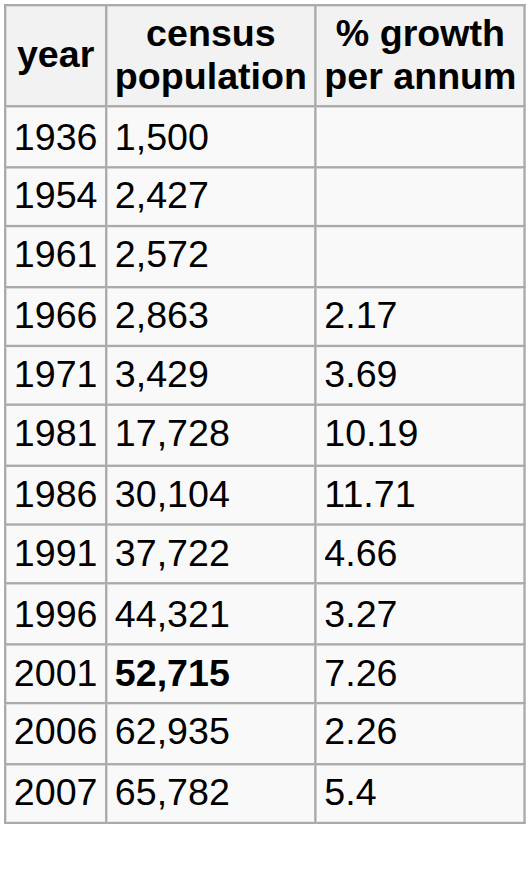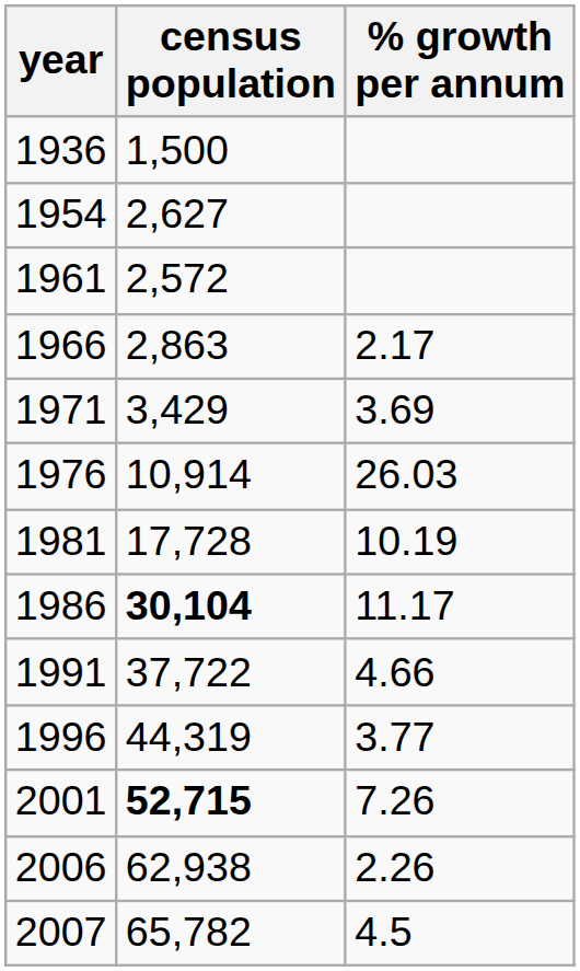 <table class="wikitable">
 <tr>
 <th>year</th>
 <th>census<br>population</th>
 <th>% growth<br>per annum</th>
 </tr>
 <tr>
 <td>1936</td>
 <td>1,500</td>
 <td></td>
 </tr>
 <tr>
 <td>1954</td>
-<td>2,427</td>
+<td>2,627</td>
 <td></td>
 </tr>
 <tr>
 <td>1961</td>
 <td>2,572</td>
 <td></td>
 </tr>
 <tr>
 <td>1966</td>
 <td>2,863</td>
 <td>2.17</td>
 </tr>
 <tr>
 <td>1971</td>
 <td>3,429</td>
 <td>3.69</td>
 </tr>
 <tr>
+<td>1976</td>
+<td>10,914</td>
+<td>26.03</td>
+</tr>
+<tr>
 <td>1981</td>
 <td>17,728</td>
 <td>10.19</td>
 </tr>
 <tr>
 <td>1986</td>
-<td>30,104</td>
-<td>11.71</td>
+<td><strong>30,104</strong></td>
+<td>11.17</td>
 </tr>
 <tr>
 <td>1991</td>
 <td>37,722</td>
 <td>4.66</td>
 </tr>
 <tr>
 <td>1996</td>
-<td>44,321</td>
-<td>3.27</td>
+<td>44,319</td>
+<td>3.77</td>
 </tr>
 <tr>
 <td>2001</td>
 <td><strong>52,715</strong></td>
 <td>7.26</td>
 </tr>
 <tr>
 <td>2006</td>
-<td>62,935</td>
+<td>62,938</td>
 <td>2.26</td>
 </tr>
 <tr>
 <td>2007</td>
 <td>65,782</td>
-<td>5.4</td>
+<td>4.5</td>
 </tr>
 </table>
